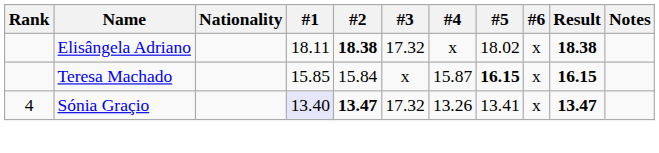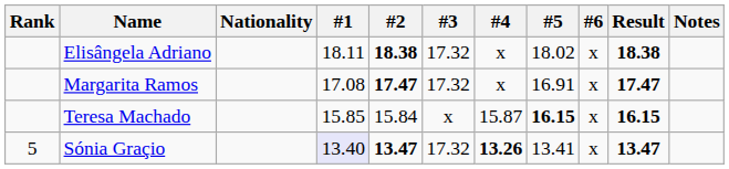 <table class="wikitable sortable" style="text-align:center;font-size:95%">
 <tr>
 <th>Rank</th>
 <th>Name</th>
 <th>Nationality</th>
 <th>#1</th>
 <th>#2</th>
 <th>#3</th>
 <th>#4</th>
 <th>#5</th>
 <th>#6</th>
 <th>Result</th>
 <th>Notes</th>
 </tr>
 <tr>
 <td></td>
 <td align=left><a href='#'>Elisângela Adriano</a></td>
 <td align=left></td>
 <td>18.11</td>
 <td><strong>18.38</strong></td>
 <td>17.32</td>
 <td>x</td>
 <td>18.02</td>
 <td>x</td>
 <td><strong>18.38</strong></td>
 <td></td>
 </tr>
 <tr>
 <td></td>
+<td align=left><a href='#'>Margarita Ramos</a></td>
+<td align=left></td>
+<td>17.08</td>
+<td><strong>17.47</strong></td>
+<td>17.32</td>
+<td>x</td>
+<td>16.91</td>
+<td>x</td>
+<td><strong>17.47</strong></td>
+<td></td>
+</tr>
+<tr>
+<td></td>
 <td align=left><a href='#'>Teresa Machado</a></td>
 <td align=left></td>
 <td>15.85</td>
 <td>15.84</td>
 <td>x</td>
 <td>15.87</td>
 <td><strong>16.15</strong></td>
 <td>x</td>
 <td><strong>16.15</strong></td>
 <td></td>
 </tr>
 <tr>
-<td>4</td>
+<td>5</td>
 <td align=left><a href='#'>Sónia Graçio</a></td>
 <td align=left></td>
 <td style="background: lavender;">13.40</td>
 <td><strong>13.47</strong></td>
 <td>17.32</td>
-<td>13.26</td>
+<td><strong>13.26</strong></td>
 <td>13.41</td>
 <td>x</td>
 <td><strong>13.47</strong></td>
 <td></td>
 </tr>
 </table>
